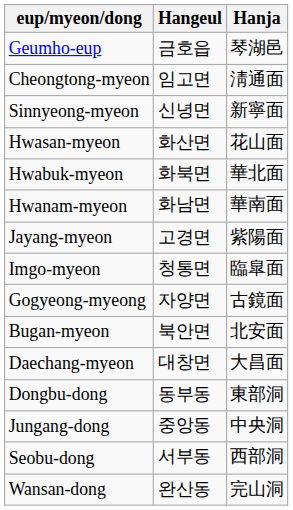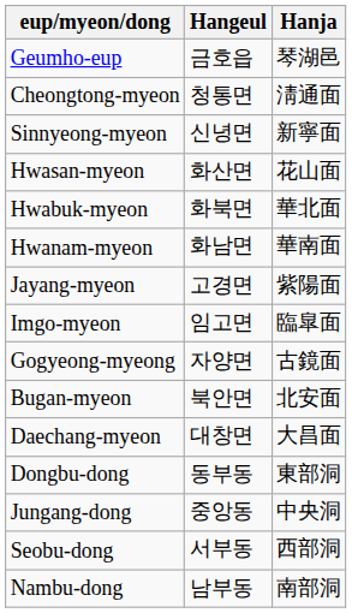 <table class="wikitable sortable">
 <tr>
 <th>eup/myeon/dong</th>
 <th>Hangeul</th>
 <th>Hanja</th>
 </tr>
 <tr>
 <td><a href='#'>Geumho-eup</a></td>
 <td>금호읍</td>
 <td>琴湖邑</td>
 </tr>
 <tr>
 <td>Cheongtong-myeon</td>
-<td>임고면</td>
+<td>청통면</td>
 <td>淸通面</td>
 </tr>
 <tr>
 <td>Sinnyeong-myeon</td>
 <td>신녕면</td>
 <td>新寧面</td>
 </tr>
 <tr>
 <td>Hwasan-myeon</td>
 <td>화산면</td>
 <td>花山面</td>
 </tr>
 <tr>
 <td>Hwabuk-myeon</td>
 <td>화북면</td>
 <td>華北面</td>
 </tr>
 <tr>
 <td>Hwanam-myeon</td>
 <td>화남면</td>
 <td>華南面</td>
 </tr>
 <tr>
 <td>Jayang-myeon</td>
 <td>고경면</td>
 <td>紫陽面</td>
 </tr>
 <tr>
 <td>Imgo-myeon</td>
-<td>청통면</td>
+<td>임고면</td>
 <td>臨皐面</td>
 </tr>
 <tr>
 <td>Gogyeong-myeong</td>
 <td>자양면</td>
 <td>古鏡面</td>
 </tr>
 <tr>
 <td>Bugan-myeon</td>
 <td>북안면</td>
 <td>北安面</td>
 </tr>
 <tr>
 <td>Daechang-myeon</td>
 <td>대창면</td>
 <td>大昌面</td>
 </tr>
 <tr>
 <td>Dongbu-dong</td>
 <td>동부동</td>
 <td>東部洞</td>
 </tr>
 <tr>
 <td>Jungang-dong</td>
 <td>중앙동</td>
 <td>中央洞</td>
 </tr>
 <tr>
 <td>Seobu-dong</td>
 <td>서부동</td>
 <td>西部洞</td>
 </tr>
 <tr>
-<td>Wansan-dong</td>
-<td>완산동</td>
-<td>完山洞</td>
+<td>Nambu-dong</td>
+<td>남부동</td>
+<td>南部洞</td>
 </tr>
 </table>
